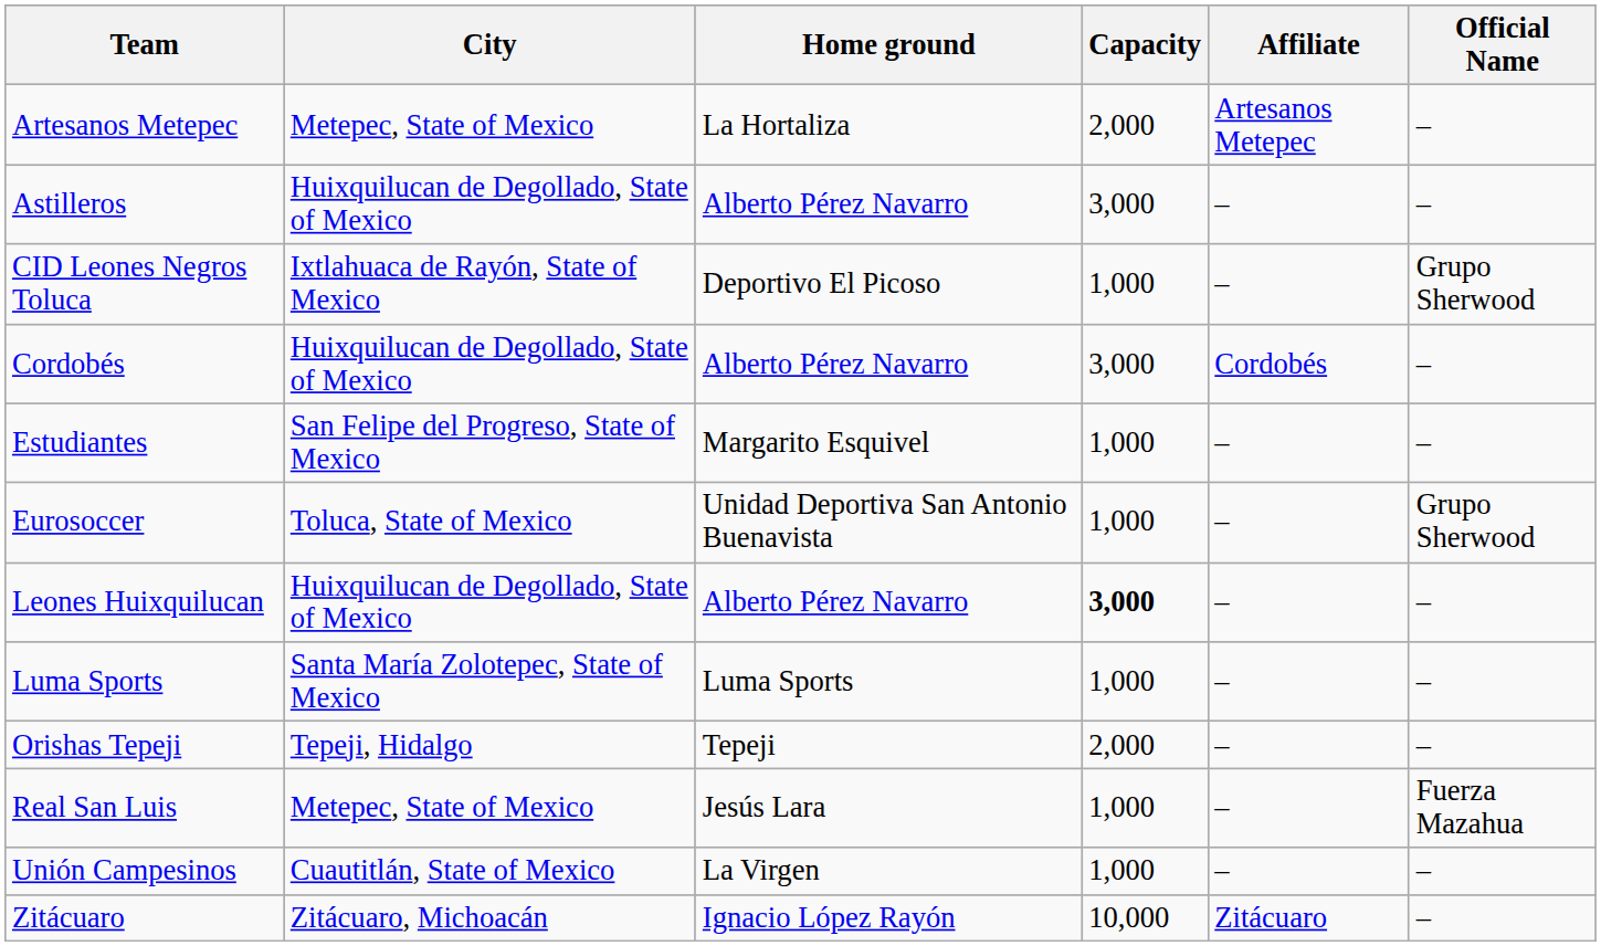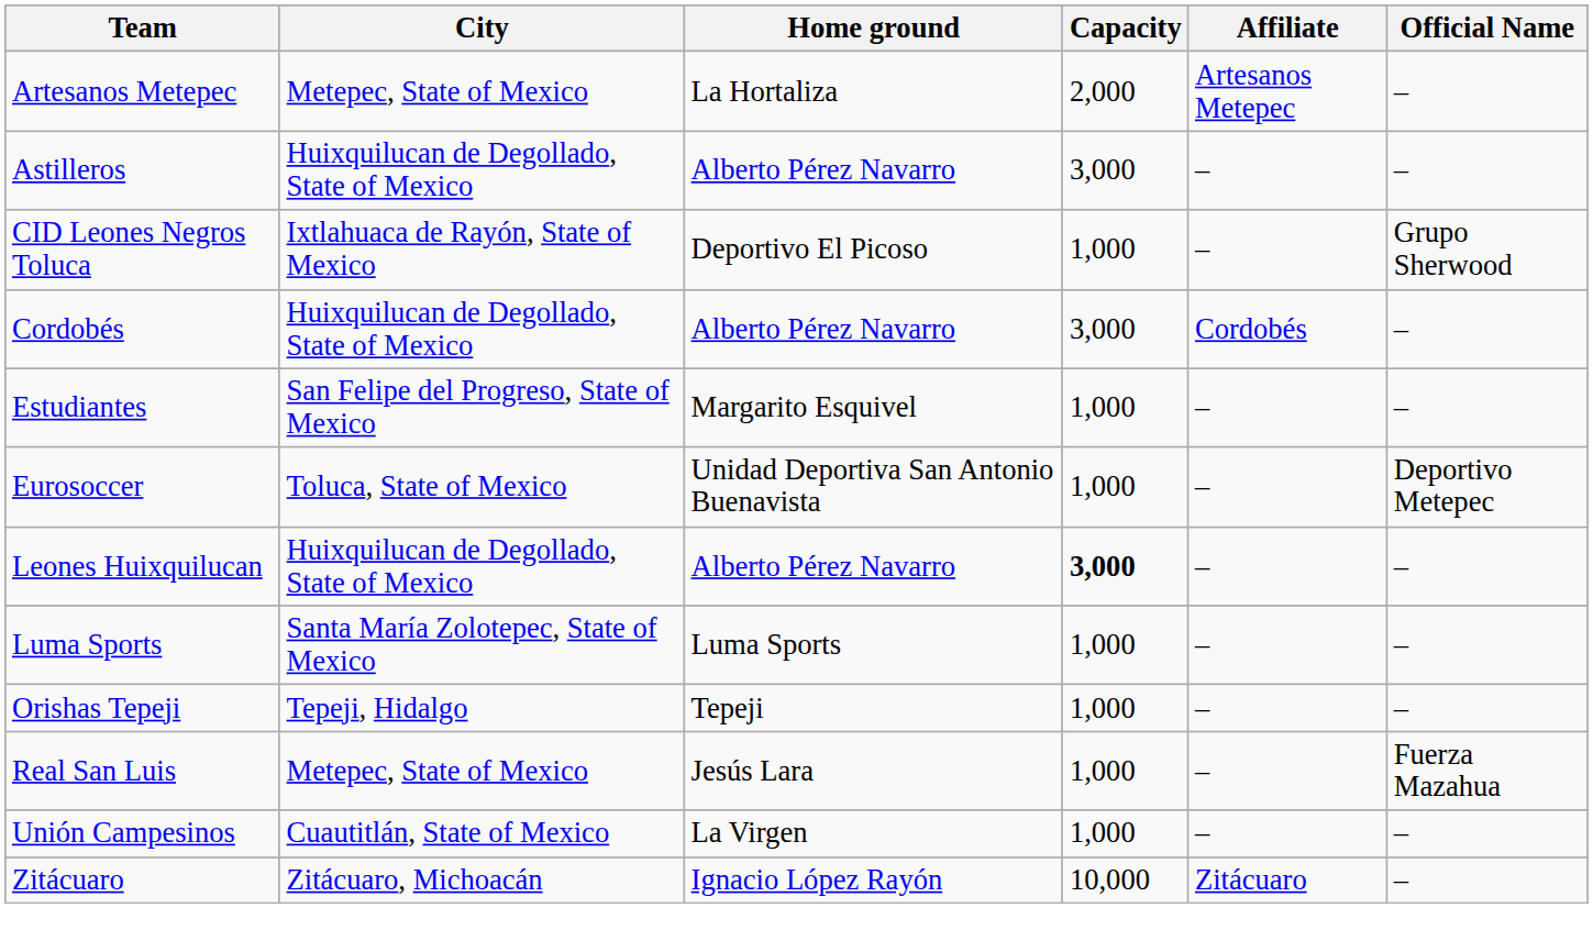 <table class="wikitable sortable">
 <tr>
 <th>Team</th>
 <th>City</th>
 <th>Home ground</th>
 <th>Capacity</th>
 <th>Affiliate</th>
 <th>Official Name</th>
 </tr>
 <tr>
 <td><a href='#'>Artesanos Metepec</a></td>
 <td><a href='#'>Metepec</a>, <a href='#'>State of Mexico</a></td>
 <td>La Hortaliza</td>
 <td>2,000</td>
 <td><a href='#'>Artesanos Metepec</a></td>
 <td>–</td>
 </tr>
 <tr>
 <td><a href='#'>Astilleros</a></td>
 <td><a href='#'>Huixquilucan de Degollado</a>, <a href='#'>State of Mexico</a></td>
 <td><a href='#'>Alberto Pérez Navarro</a></td>
 <td>3,000</td>
 <td>–</td>
 <td>–</td>
 </tr>
 <tr>
 <td><a href='#'>CID Leones Negros Toluca</a></td>
 <td><a href='#'>Ixtlahuaca de Rayón</a>, <a href='#'>State of Mexico</a></td>
 <td>Deportivo El Picoso</td>
 <td>1,000</td>
 <td>–</td>
 <td>Grupo Sherwood</td>
 </tr>
 <tr>
 <td><a href='#'>Cordobés</a></td>
 <td><a href='#'>Huixquilucan de Degollado</a>, <a href='#'>State of Mexico</a></td>
 <td><a href='#'>Alberto Pérez Navarro</a></td>
 <td>3,000</td>
 <td><a href='#'>Cordobés</a></td>
 <td>–</td>
 </tr>
 <tr>
 <td><a href='#'>Estudiantes</a></td>
 <td><a href='#'>San Felipe del Progreso</a>, <a href='#'>State of Mexico</a></td>
 <td>Margarito Esquivel</td>
 <td>1,000</td>
 <td>–</td>
 <td>–</td>
 </tr>
 <tr>
 <td><a href='#'>Eurosoccer</a></td>
 <td><a href='#'>Toluca</a>, <a href='#'>State of Mexico</a></td>
 <td>Unidad Deportiva San Antonio Buenavista</td>
 <td>1,000</td>
 <td>–</td>
-<td>Grupo Sherwood</td>
+<td>Deportivo Metepec</td>
 </tr>
 <tr>
 <td><a href='#'>Leones Huixquilucan</a></td>
 <td><a href='#'>Huixquilucan de Degollado</a>, <a href='#'>State of Mexico</a></td>
 <td><a href='#'>Alberto Pérez Navarro</a></td>
 <td><strong>3,000</strong></td>
 <td>–</td>
 <td>–</td>
 </tr>
 <tr>
 <td><a href='#'>Luma Sports</a></td>
 <td><a href='#'>Santa María Zolotepec</a>, <a href='#'>State of Mexico</a></td>
 <td>Luma Sports</td>
 <td>1,000</td>
 <td>–</td>
 <td>–</td>
 </tr>
 <tr>
 <td><a href='#'>Orishas Tepeji</a></td>
 <td><a href='#'>Tepeji</a>, <a href='#'>Hidalgo</a></td>
 <td>Tepeji</td>
-<td>2,000</td>
+<td>1,000</td>
 <td>–</td>
 <td>–</td>
 </tr>
 <tr>
 <td><a href='#'>Real San Luis</a></td>
 <td><a href='#'>Metepec</a>, <a href='#'>State of Mexico</a></td>
 <td>Jesús Lara</td>
 <td>1,000</td>
 <td>–</td>
 <td>Fuerza Mazahua</td>
 </tr>
 <tr>
 <td><a href='#'>Unión Campesinos</a></td>
 <td><a href='#'>Cuautitlán</a>, <a href='#'>State of Mexico</a></td>
 <td>La Virgen</td>
 <td>1,000</td>
 <td>–</td>
 <td>–</td>
 </tr>
 <tr>
 <td><a href='#'>Zitácuaro</a></td>
 <td><a href='#'>Zitácuaro</a>, <a href='#'>Michoacán</a></td>
 <td><a href='#'>Ignacio López Rayón</a></td>
 <td>10,000</td>
 <td><a href='#'>Zitácuaro</a></td>
 <td>–</td>
 </tr>
 </table>
